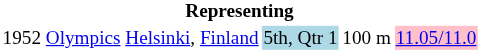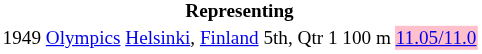 <table>
 <tr>
 <th colspan="6">Representing </th>
 </tr>
 <tr>
-<td>1952</td>
+<td>1949</td>
 <td><a href='#'>Olympics</a></td>
 <td><a href='#'>Helsinki</a>, <a href='#'>Finland</a></td>
-<td style="background: lightblue;">5th, Qtr 1</td>
+<td>5th, Qtr 1</td>
 <td>100 m</td>
 <td style="background: pink;"><a href='#'>11.05/11.0</a></td>
 </tr>
 </table>
